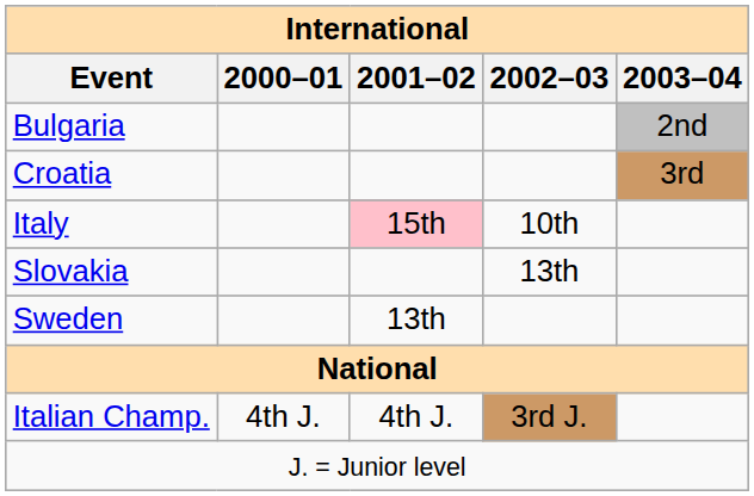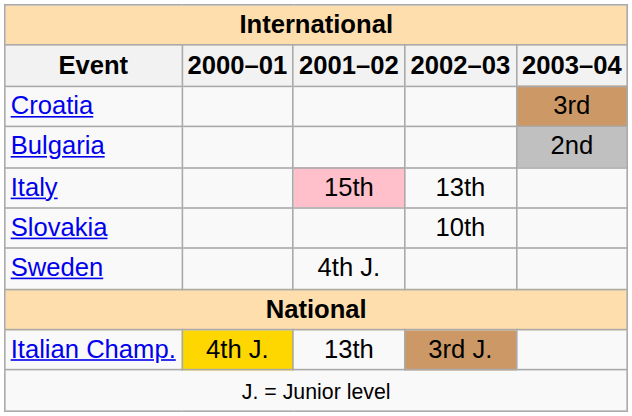 <table class="wikitable" style="text-align:center">
 <tr>
 <th style="background-color: #ffdead; " colspan=5 align=center>International</th>
 </tr>
 <tr>
 <th>Event</th>
 <th>2000–01</th>
 <th>2001–02</th>
 <th>2002–03</th>
 <th>2003–04</th>
 </tr>
 <tr>
+<td align=left> <a href='#'>Croatia</a></td>
+<td></td>
+<td></td>
+<td></td>
+<td bgcolor=cc9966>3rd</td>
+</tr>
+<tr>
 <td align=left> <a href='#'>Bulgaria</a></td>
 <td></td>
 <td></td>
 <td></td>
 <td bgcolor=silver>2nd</td>
 </tr>
 <tr>
-<td align=left> <a href='#'>Croatia</a></td>
-<td></td>
-<td></td>
-<td></td>
-<td bgcolor=cc9966>3rd</td>
-</tr>
-<tr>
 <td align=left> <a href='#'>Italy</a></td>
 <td></td>
 <td style="background: pink;">15th</td>
-<td>10th</td>
+<td>13th</td>
 <td></td>
 </tr>
 <tr>
 <td align=left> <a href='#'>Slovakia</a></td>
 <td></td>
 <td></td>
-<td>13th</td>
+<td>10th</td>
 <td></td>
 </tr>
 <tr>
 <td align=left> <a href='#'>Sweden</a></td>
 <td></td>
-<td>13th</td>
+<td>4th J.</td>
 <td></td>
 <td></td>
 </tr>
 <tr>
 <th style="background-color: #ffdead; " colspan=5 align=center>National</th>
 </tr>
 <tr>
 <td align=left><a href='#'>Italian Champ.</a></td>
-<td>4th J.</td>
-<td>4th J.</td>
+<td style="background: gold;">4th J.</td>
+<td>13th</td>
 <td bgcolor=cc9966>3rd J.</td>
 <td></td>
 </tr>
 <tr>
 <td colspan=5 align=center><small> J. = Junior level </small></td>
 </tr>
 </table>
